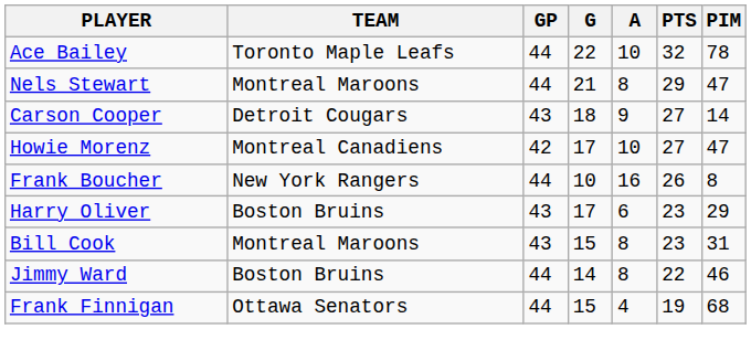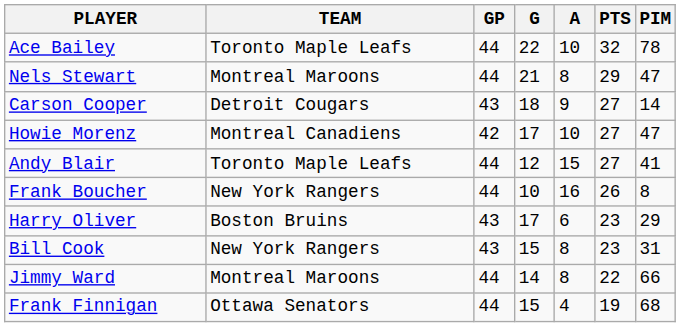 <table class="wikitable">
 <tr>
 <th bgcolor="#DDDDFF" width="30%">PLAYER</th>
 <th bgcolor="#DDDDFF" width="40%">TEAM</th>
 <th bgcolor="#DDDDFF" width="6%">GP</th>
 <th bgcolor="#DDDDFF" width="6%">G</th>
 <th bgcolor="#DDDDFF" width="6%">A</th>
 <th bgcolor="#DDDDFF" width="6%">PTS</th>
 <th bgcolor="#DDDDFF" width="6%">PIM</th>
 </tr>
 <tr>
 <td><a href='#'>Ace Bailey</a></td>
 <td>Toronto Maple Leafs</td>
 <td>44</td>
 <td>22</td>
 <td>10</td>
 <td>32</td>
 <td>78</td>
 </tr>
 <tr>
 <td><a href='#'>Nels Stewart</a></td>
 <td>Montreal Maroons</td>
 <td>44</td>
 <td>21</td>
 <td>8</td>
 <td>29</td>
 <td>47</td>
 </tr>
 <tr>
 <td><a href='#'>Carson Cooper</a></td>
 <td>Detroit Cougars</td>
 <td>43</td>
 <td>18</td>
 <td>9</td>
 <td>27</td>
 <td>14</td>
 </tr>
 <tr>
 <td><a href='#'>Howie Morenz</a></td>
 <td>Montreal Canadiens</td>
 <td>42</td>
 <td>17</td>
 <td>10</td>
 <td>27</td>
 <td>47</td>
 </tr>
 <tr>
+<td><a href='#'>Andy Blair</a></td>
+<td>Toronto Maple Leafs</td>
+<td>44</td>
+<td>12</td>
+<td>15</td>
+<td>27</td>
+<td>41</td>
+</tr>
+<tr>
 <td><a href='#'>Frank Boucher</a></td>
 <td>New York Rangers</td>
 <td>44</td>
 <td>10</td>
 <td>16</td>
 <td>26</td>
 <td>8</td>
 </tr>
 <tr>
 <td><a href='#'>Harry Oliver</a></td>
 <td>Boston Bruins</td>
 <td>43</td>
 <td>17</td>
 <td>6</td>
 <td>23</td>
 <td>29</td>
 </tr>
 <tr>
 <td><a href='#'>Bill Cook</a></td>
-<td>Montreal Maroons</td>
+<td>New York Rangers</td>
 <td>43</td>
 <td>15</td>
 <td>8</td>
 <td>23</td>
 <td>31</td>
 </tr>
 <tr>
 <td><a href='#'>Jimmy Ward</a></td>
-<td>Boston Bruins</td>
+<td>Montreal Maroons</td>
 <td>44</td>
 <td>14</td>
 <td>8</td>
 <td>22</td>
-<td>46</td>
+<td>66</td>
 </tr>
 <tr>
 <td><a href='#'>Frank Finnigan</a></td>
 <td>Ottawa Senators</td>
 <td>44</td>
 <td>15</td>
 <td>4</td>
 <td>19</td>
 <td>68</td>
 </tr>
 </table>
